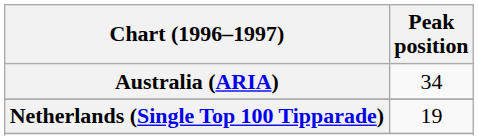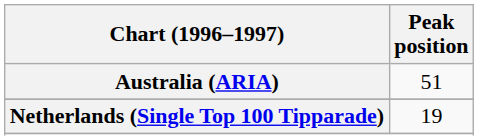 <table class="wikitable sortable plainrowheaders" style="text-align:center">
 <tr>
 <th>Chart (1996–1997)</th>
 <th>Peak<br>position</th>
 </tr>
 <tr>
 <th scope="row">Australia (<a href='#'>ARIA</a>)</th>
-<td>34</td>
+<td>51</td>
 </tr>
 <tr>
 </tr>
 <tr>
 </tr>
 <tr>
 <th scope="row">Netherlands (<a href='#'>Single Top 100 Tipparade</a>)</th>
 <td>19</td>
 </tr>
 <tr>
 </tr>
 <tr>
 </tr>
 <tr>
 </tr>
 <tr>
 </tr>
 <tr>
 </tr>
 <tr>
 </tr>
 <tr>
 </tr>
 <tr>
 </tr>
 </table>
